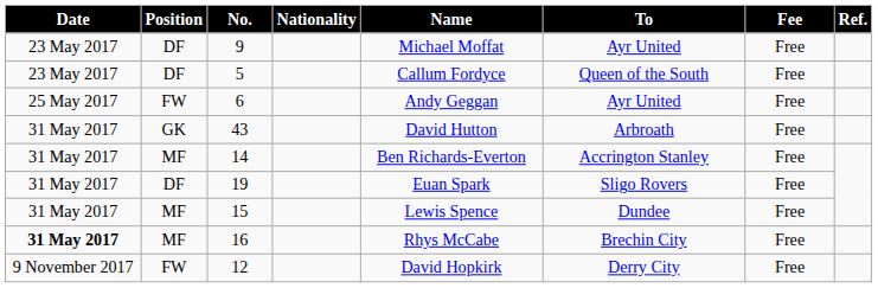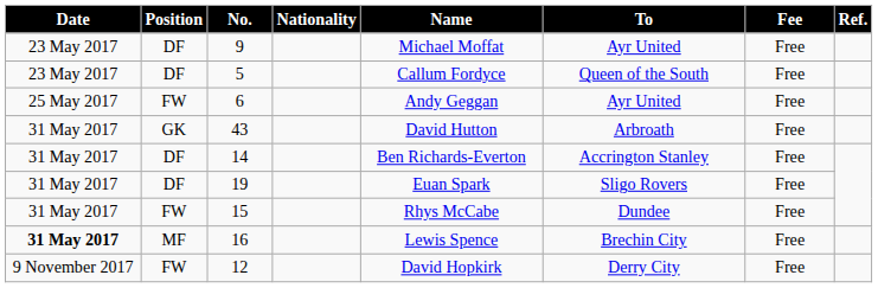 <table class="wikitable"  style="text-align:center; font-size:90%; ">
 <tr>
 <th style="background:#000000; color:white; width:110px;">Date</th>
 <th style="background:#000000; color:white; width:50px;">Position</th>
 <th style="background:#000000; color:white; width:50px;">No.</th>
 <th style="background:#000000; color:white; width:50px;">Nationality</th>
 <th style="background:#000000; color:white; width:150px;">Name</th>
 <th style="background:#000000; color:white; width:168px;">To</th>
 <th style="background:#000000; color:white; width:70px;">Fee</th>
 <th style="background:#000000; color:white; width:25px;">Ref.</th>
 </tr>
 <tr>
 <td>23 May 2017</td>
 <td>DF</td>
 <td>9</td>
 <td></td>
 <td><a href='#'>Michael Moffat</a></td>
 <td><a href='#'>Ayr United</a></td>
 <td>Free</td>
 <td></td>
 </tr>
 <tr>
 <td>23 May 2017</td>
 <td>DF</td>
 <td>5</td>
 <td></td>
 <td><a href='#'>Callum Fordyce</a></td>
 <td><a href='#'>Queen of the South</a></td>
 <td>Free</td>
 <td></td>
 </tr>
 <tr>
 <td>25 May 2017</td>
 <td>FW</td>
 <td>6</td>
 <td></td>
 <td><a href='#'>Andy Geggan</a></td>
 <td><a href='#'>Ayr United</a></td>
 <td>Free</td>
 <td></td>
 </tr>
 <tr>
 <td>31 May 2017</td>
 <td>GK</td>
 <td>43</td>
 <td></td>
 <td><a href='#'>David Hutton</a></td>
 <td><a href='#'>Arbroath</a></td>
 <td>Free</td>
 <td></td>
 </tr>
 <tr>
 <td>31 May 2017</td>
-<td>MF</td>
+<td>DF</td>
 <td>14</td>
 <td></td>
 <td><a href='#'>Ben Richards-Everton</a></td>
 <td> <a href='#'>Accrington Stanley</a></td>
 <td>Free</td>
 <td rowspan="3"></td>
 </tr>
 <tr>
 <td>31 May 2017</td>
 <td>DF</td>
 <td>19</td>
 <td></td>
 <td><a href='#'>Euan Spark</a></td>
 <td> <a href='#'>Sligo Rovers</a></td>
 <td>Free</td>
 </tr>
 <tr>
 <td>31 May 2017</td>
-<td>MF</td>
+<td>FW</td>
 <td>15</td>
 <td></td>
-<td><a href='#'>Lewis Spence</a></td>
+<td><a href='#'>Rhys McCabe</a></td>
 <td><a href='#'>Dundee</a></td>
 <td>Free</td>
 </tr>
 <tr>
 <td><strong>31 May 2017</strong></td>
 <td>MF</td>
 <td>16</td>
 <td></td>
-<td><a href='#'>Rhys McCabe</a></td>
+<td><a href='#'>Lewis Spence</a></td>
 <td><a href='#'>Brechin City</a></td>
 <td>Free</td>
 <td></td>
 </tr>
 <tr>
 <td>9 November 2017</td>
 <td>FW</td>
 <td>12</td>
 <td></td>
 <td><a href='#'>David Hopkirk</a></td>
 <td> <a href='#'>Derry City</a></td>
 <td>Free</td>
 <td></td>
 </tr>
 </table>
